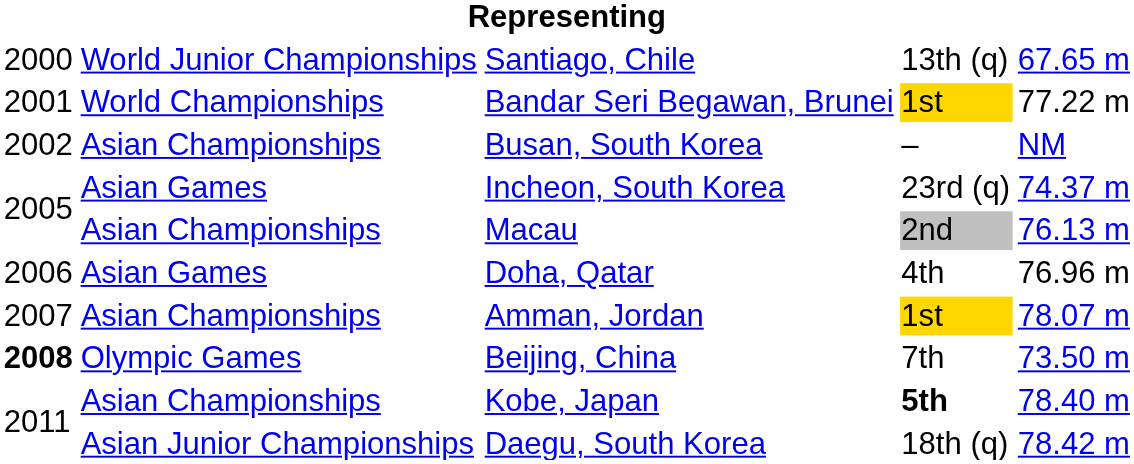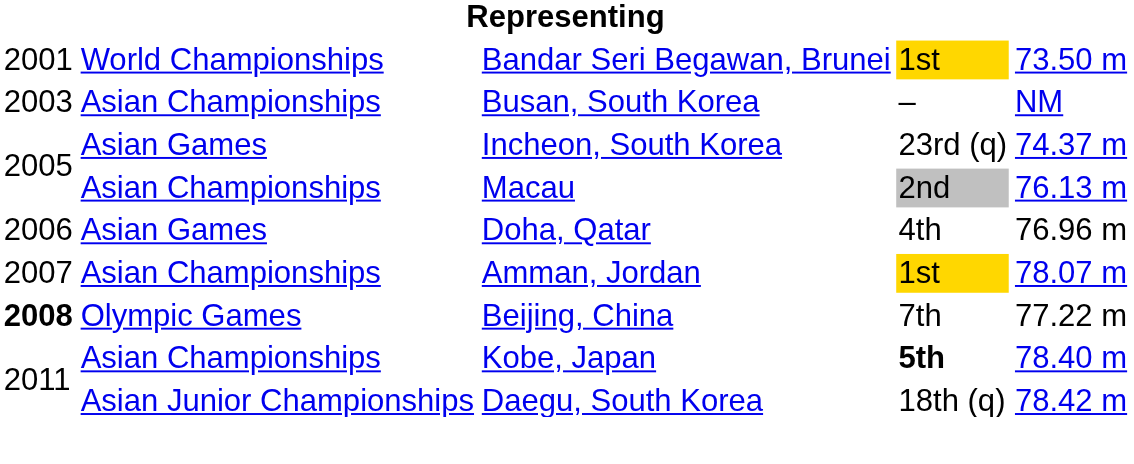 <table>
 <tr>
 <th colspan="5">Representing </th>
-</tr>
-<tr>
-<td>2000</td>
-<td><a href='#'>World Junior Championships</a></td>
-<td><a href='#'>Santiago, Chile</a></td>
-<td>13th (q)</td>
-<td><a href='#'>67.65 m</a></td>
 </tr>
 <tr>
 <td>2001</td>
 <td><a href='#'>World Championships</a></td>
 <td><a href='#'>Bandar Seri Begawan, Brunei</a></td>
 <td bgcolor=gold>1st</td>
-<td>77.22 m</td>
+<td><a href='#'>73.50 m</a></td>
 </tr>
 <tr>
-<td>2002</td>
+<td>2003</td>
 <td><a href='#'>Asian Championships</a></td>
 <td><a href='#'>Busan, South Korea</a></td>
 <td>–</td>
 <td><a href='#'>NM</a></td>
 </tr>
 <tr>
 <td rowspan=2>2005</td>
 <td><a href='#'>Asian Games</a></td>
 <td><a href='#'>Incheon, South Korea</a></td>
 <td>23rd (q)</td>
 <td><a href='#'>74.37 m</a></td>
 </tr>
 <tr>
 <td><a href='#'>Asian Championships</a></td>
 <td><a href='#'>Macau</a></td>
 <td bgcolor=silver>2nd</td>
 <td><a href='#'>76.13 m</a></td>
 </tr>
 <tr>
 <td>2006</td>
 <td><a href='#'>Asian Games</a></td>
 <td><a href='#'>Doha, Qatar</a></td>
 <td>4th</td>
 <td>76.96 m</td>
 </tr>
 <tr>
 <td>2007</td>
 <td><a href='#'>Asian Championships</a></td>
 <td><a href='#'>Amman, Jordan</a></td>
 <td bgcolor=gold>1st</td>
 <td><a href='#'>78.07 m</a></td>
 </tr>
 <tr>
 <td><strong>2008</strong></td>
 <td><a href='#'>Olympic Games</a></td>
 <td><a href='#'>Beijing, China</a></td>
 <td>7th</td>
-<td><a href='#'>73.50 m</a></td>
+<td>77.22 m</td>
 </tr>
 <tr>
 <td rowspan=2>2011</td>
 <td><a href='#'>Asian Championships</a></td>
 <td><a href='#'>Kobe, Japan</a></td>
 <td><strong>5th</strong></td>
 <td><a href='#'>78.40 m</a></td>
 </tr>
 <tr>
 <td><a href='#'>Asian Junior Championships</a></td>
 <td><a href='#'>Daegu, South Korea</a></td>
 <td>18th (q)</td>
 <td><a href='#'>78.42 m</a></td>
 </tr>
 </table>
